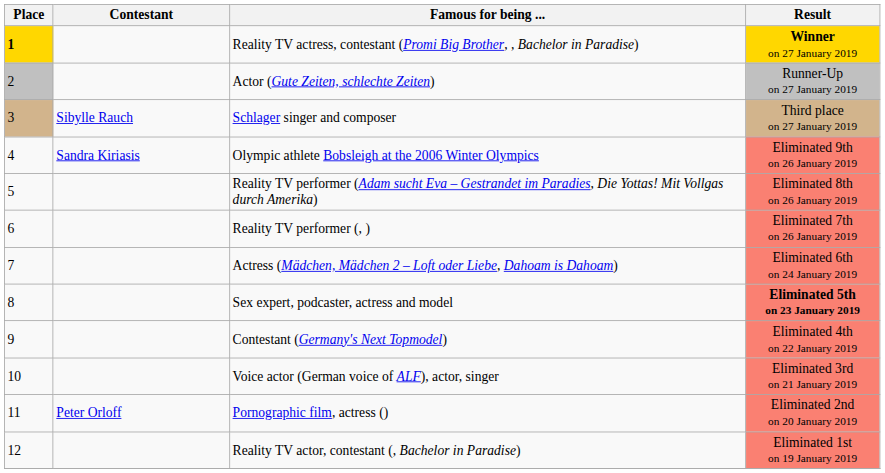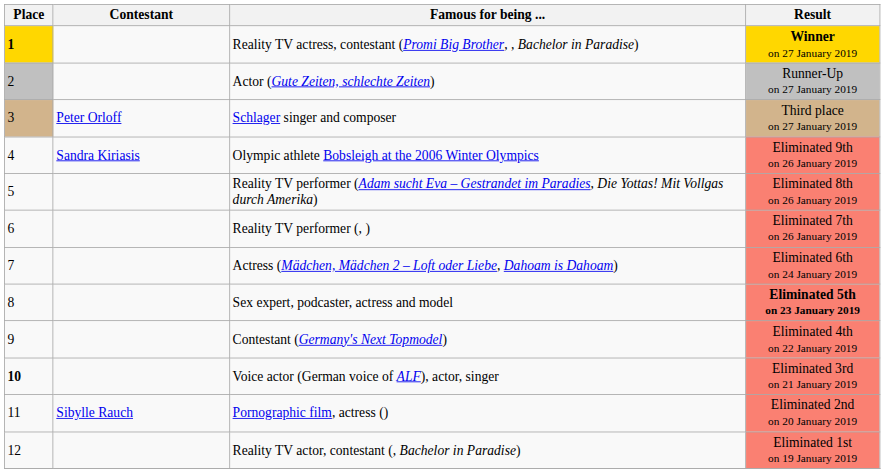 <table class="wikitable">
 <tr>
 <th width="50">Place</th>
 <th width="200">Contestant</th>
 <th width="600">Famous for being ...</th>
 <th width="150">Result</th>
 </tr>
 <tr>
 <td bgcolor="gold"><strong>1</strong></td>
 <td><strong></strong></td>
 <td>Reality TV actress, contestant (<em><a href='#'>Promi Big Brother</a></em>, <em></em>, <em>Bachelor in Paradise</em>)</td>
 <td style="background:gold; text-align:center;"><strong>Winner</strong><br><small>on 27 January 2019</small></td>
 </tr>
 <tr>
 <td style="background:silver">2</td>
 <td></td>
 <td>Actor (<em><a href='#'>Gute Zeiten, schlechte Zeiten</a></em>)</td>
 <td style="background:silver; text-align:center;">Runner-Up<br><small>on 27 January 2019</small></td>
 </tr>
 <tr>
 <td style="background:tan">3</td>
-<td><a href='#'>Sibylle Rauch</a></td>
+<td><a href='#'>Peter Orloff</a></td>
 <td><a href='#'>Schlager</a> singer and composer</td>
 <td style="background:tan; text-align:center;">Third place<br><small>on 27 January 2019</small></td>
 </tr>
 <tr>
 <td>4</td>
 <td><a href='#'>Sandra Kiriasis</a></td>
 <td>Olympic athlete <a href='#'>Bobsleigh at the 2006 Winter Olympics</a></td>
 <td style="background:salmon; text-align:center;">Eliminated 9th<br><small>on 26 January 2019</small></td>
 </tr>
 <tr>
 <td>5</td>
 <td></td>
 <td>Reality TV performer (<em><a href='#'>Adam sucht Eva – Gestrandet im Paradies</a></em>, <em>Die Yottas! Mit Vollgas durch Amerika</em>)</td>
 <td style="background:salmon; text-align:center;">Eliminated 8th<br><small>on 26 January 2019</small></td>
 </tr>
 <tr>
 <td>6</td>
 <td></td>
 <td>Reality TV performer (<em></em>, <em></em>)</td>
 <td style="background:salmon; text-align:center;">Eliminated 7th<br><small>on 26 January 2019</small></td>
 </tr>
 <tr>
 <td>7</td>
 <td></td>
 <td>Actress (<em><a href='#'>Mädchen, Mädchen 2 – Loft oder Liebe</a></em>, <em><a href='#'>Dahoam is Dahoam</a></em>)</td>
 <td style="background:salmon; text-align:center;">Eliminated 6th<br><small>on 24 January 2019</small></td>
 </tr>
 <tr>
 <td>8</td>
 <td></td>
 <td>Sex expert, podcaster, actress and model</td>
 <td style="background:salmon; text-align:center;"><strong>Eliminated 5th<br><small>on 23 January 2019</small></strong></td>
 </tr>
 <tr>
 <td>9</td>
 <td></td>
 <td>Contestant (<em><a href='#'>Germany's Next Topmodel</a></em>)</td>
 <td style="background:salmon; text-align:center;">Eliminated 4th<br><small>on 22 January 2019</small></td>
 </tr>
 <tr>
-<td>10</td>
+<td><strong>10</strong></td>
 <td></td>
 <td>Voice actor (German voice of <em><a href='#'>ALF</a></em>), actor, singer</td>
 <td style="background:salmon; text-align:center;">Eliminated 3rd<br><small>on 21 January 2019</small></td>
 </tr>
 <tr>
 <td>11</td>
-<td><a href='#'>Peter Orloff</a></td>
+<td><a href='#'>Sibylle Rauch</a></td>
 <td><a href='#'>Pornographic film</a>, actress (<em></em>)</td>
 <td style="background:salmon; text-align:center;">Eliminated 2nd<br><small>on 20 January 2019</small></td>
 </tr>
 <tr>
 <td>12</td>
 <td></td>
 <td>Reality TV actor, contestant (<em></em>, <em>Bachelor in Paradise</em>)</td>
 <td style="background:salmon; text-align:center;">Eliminated 1st<br><small>on 19 January 2019</small></td>
 </tr>
 <tr>
 </tr>
 </table>
